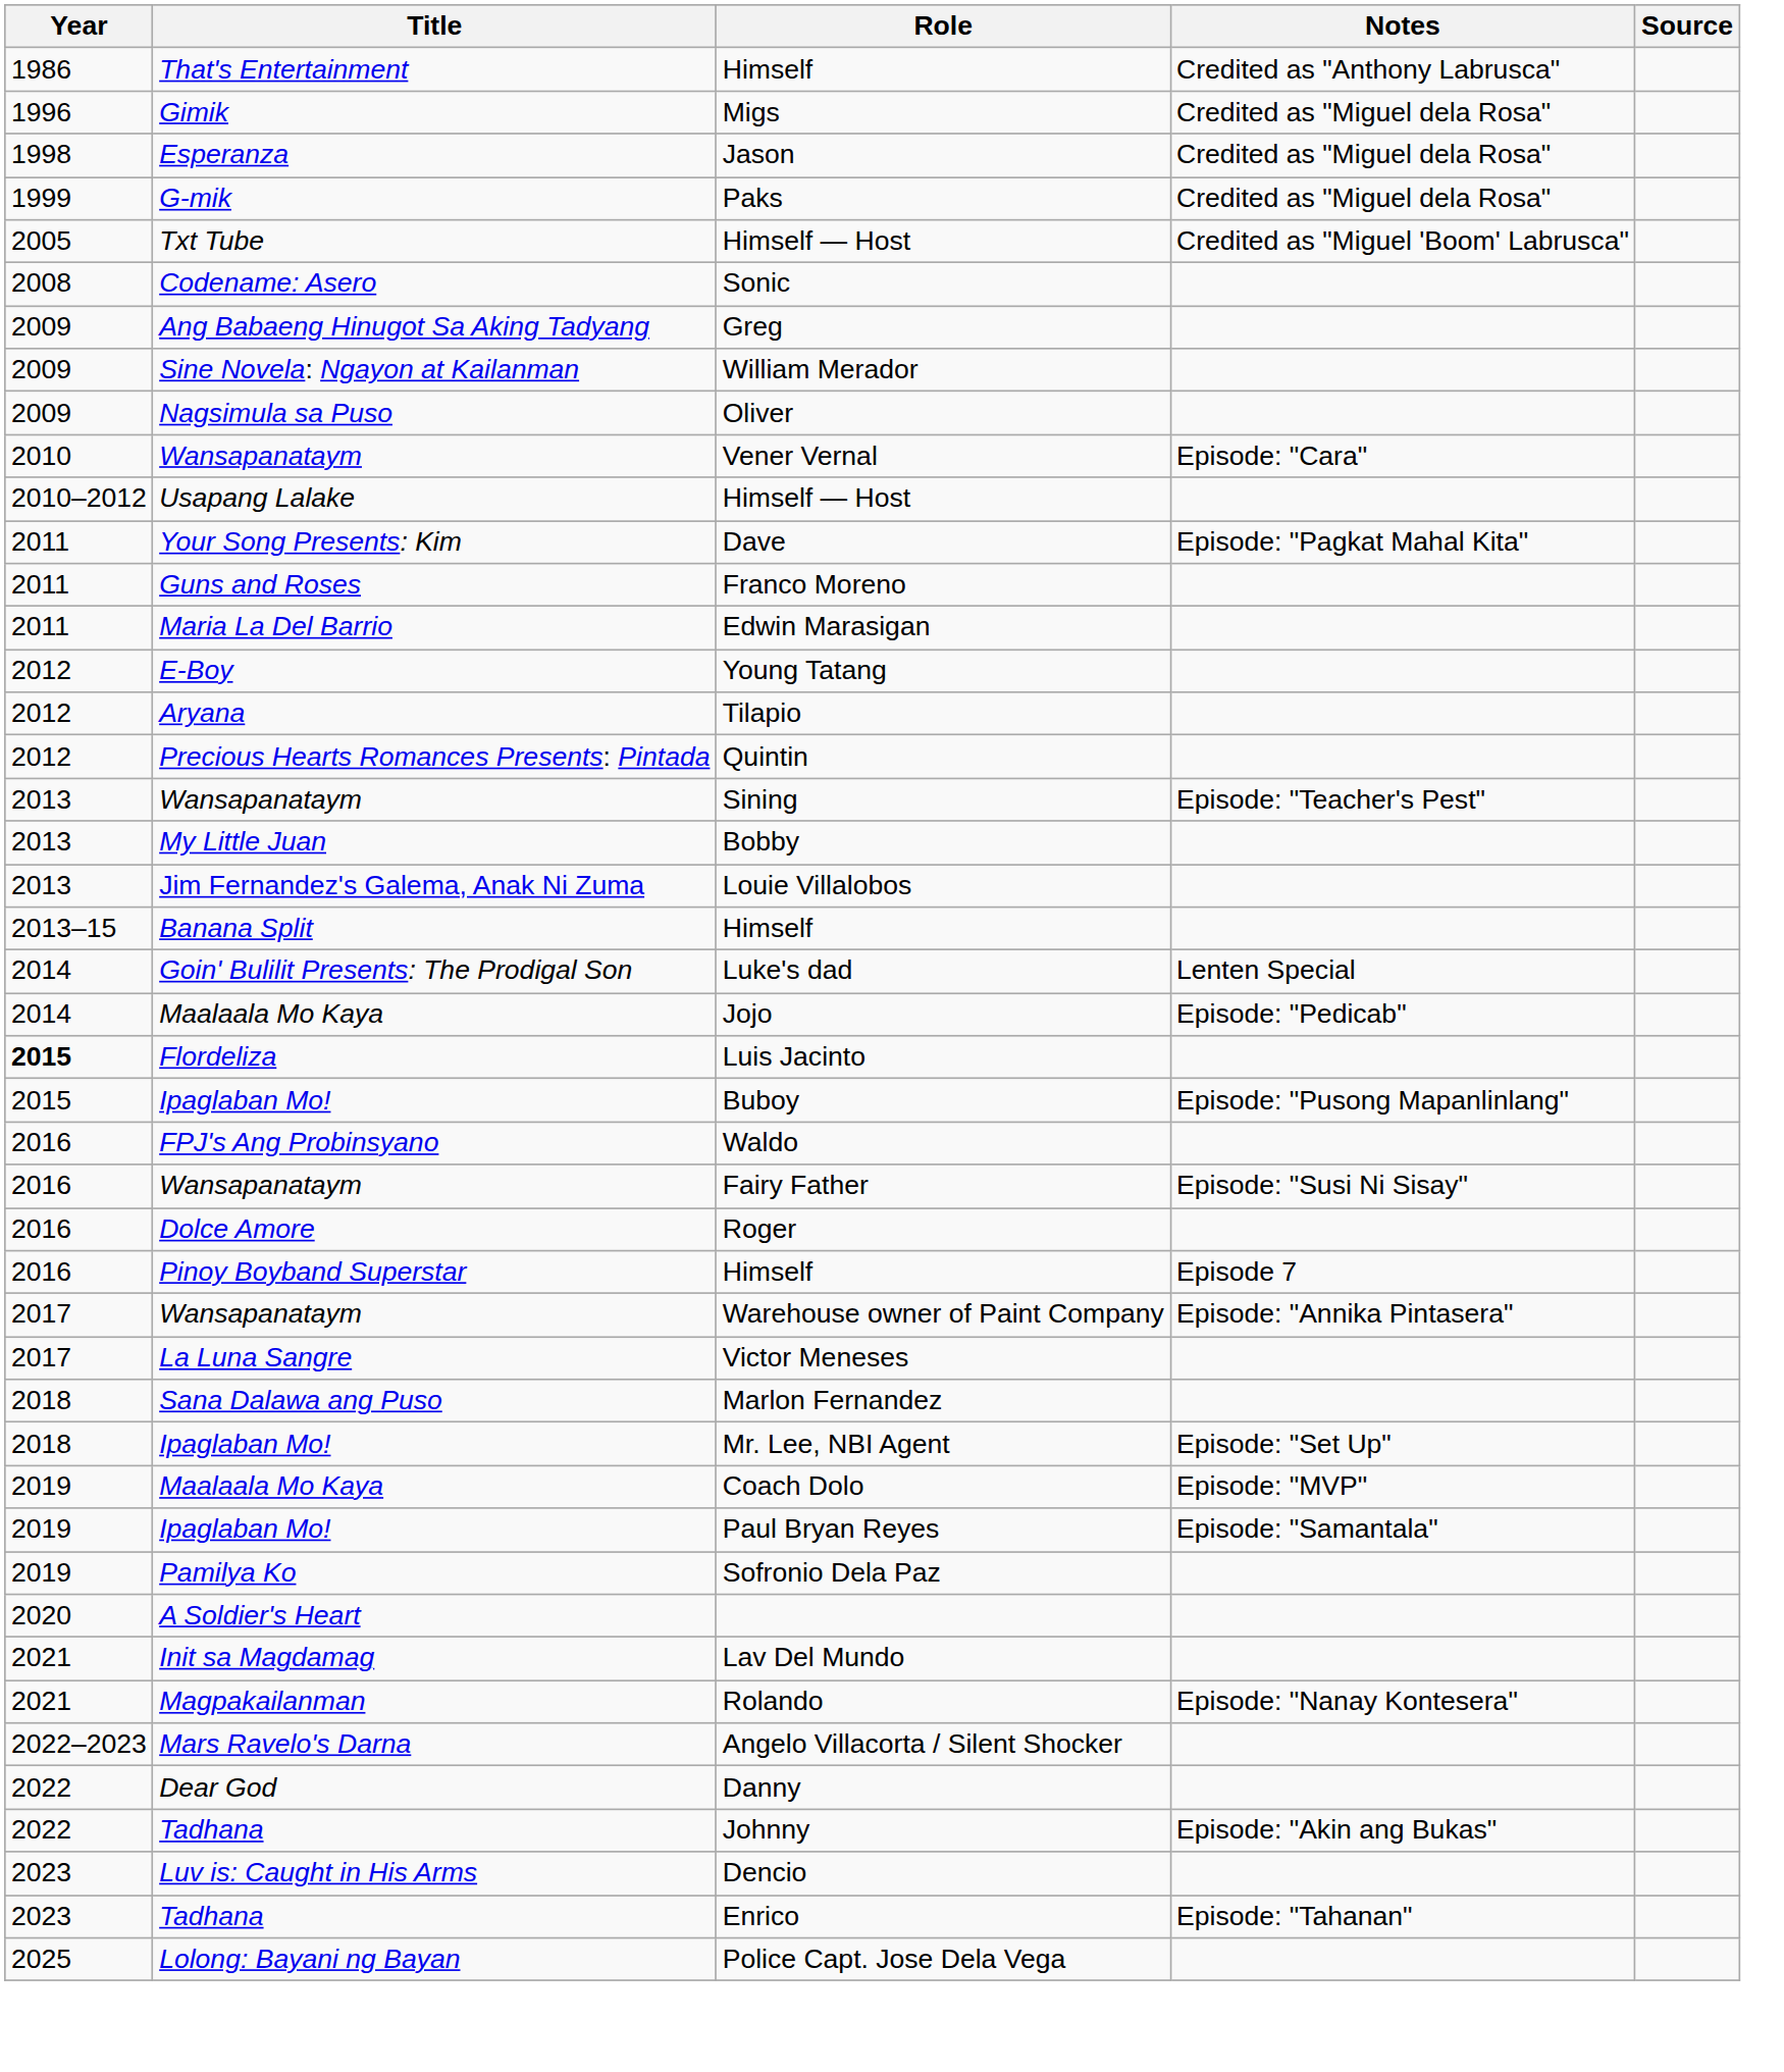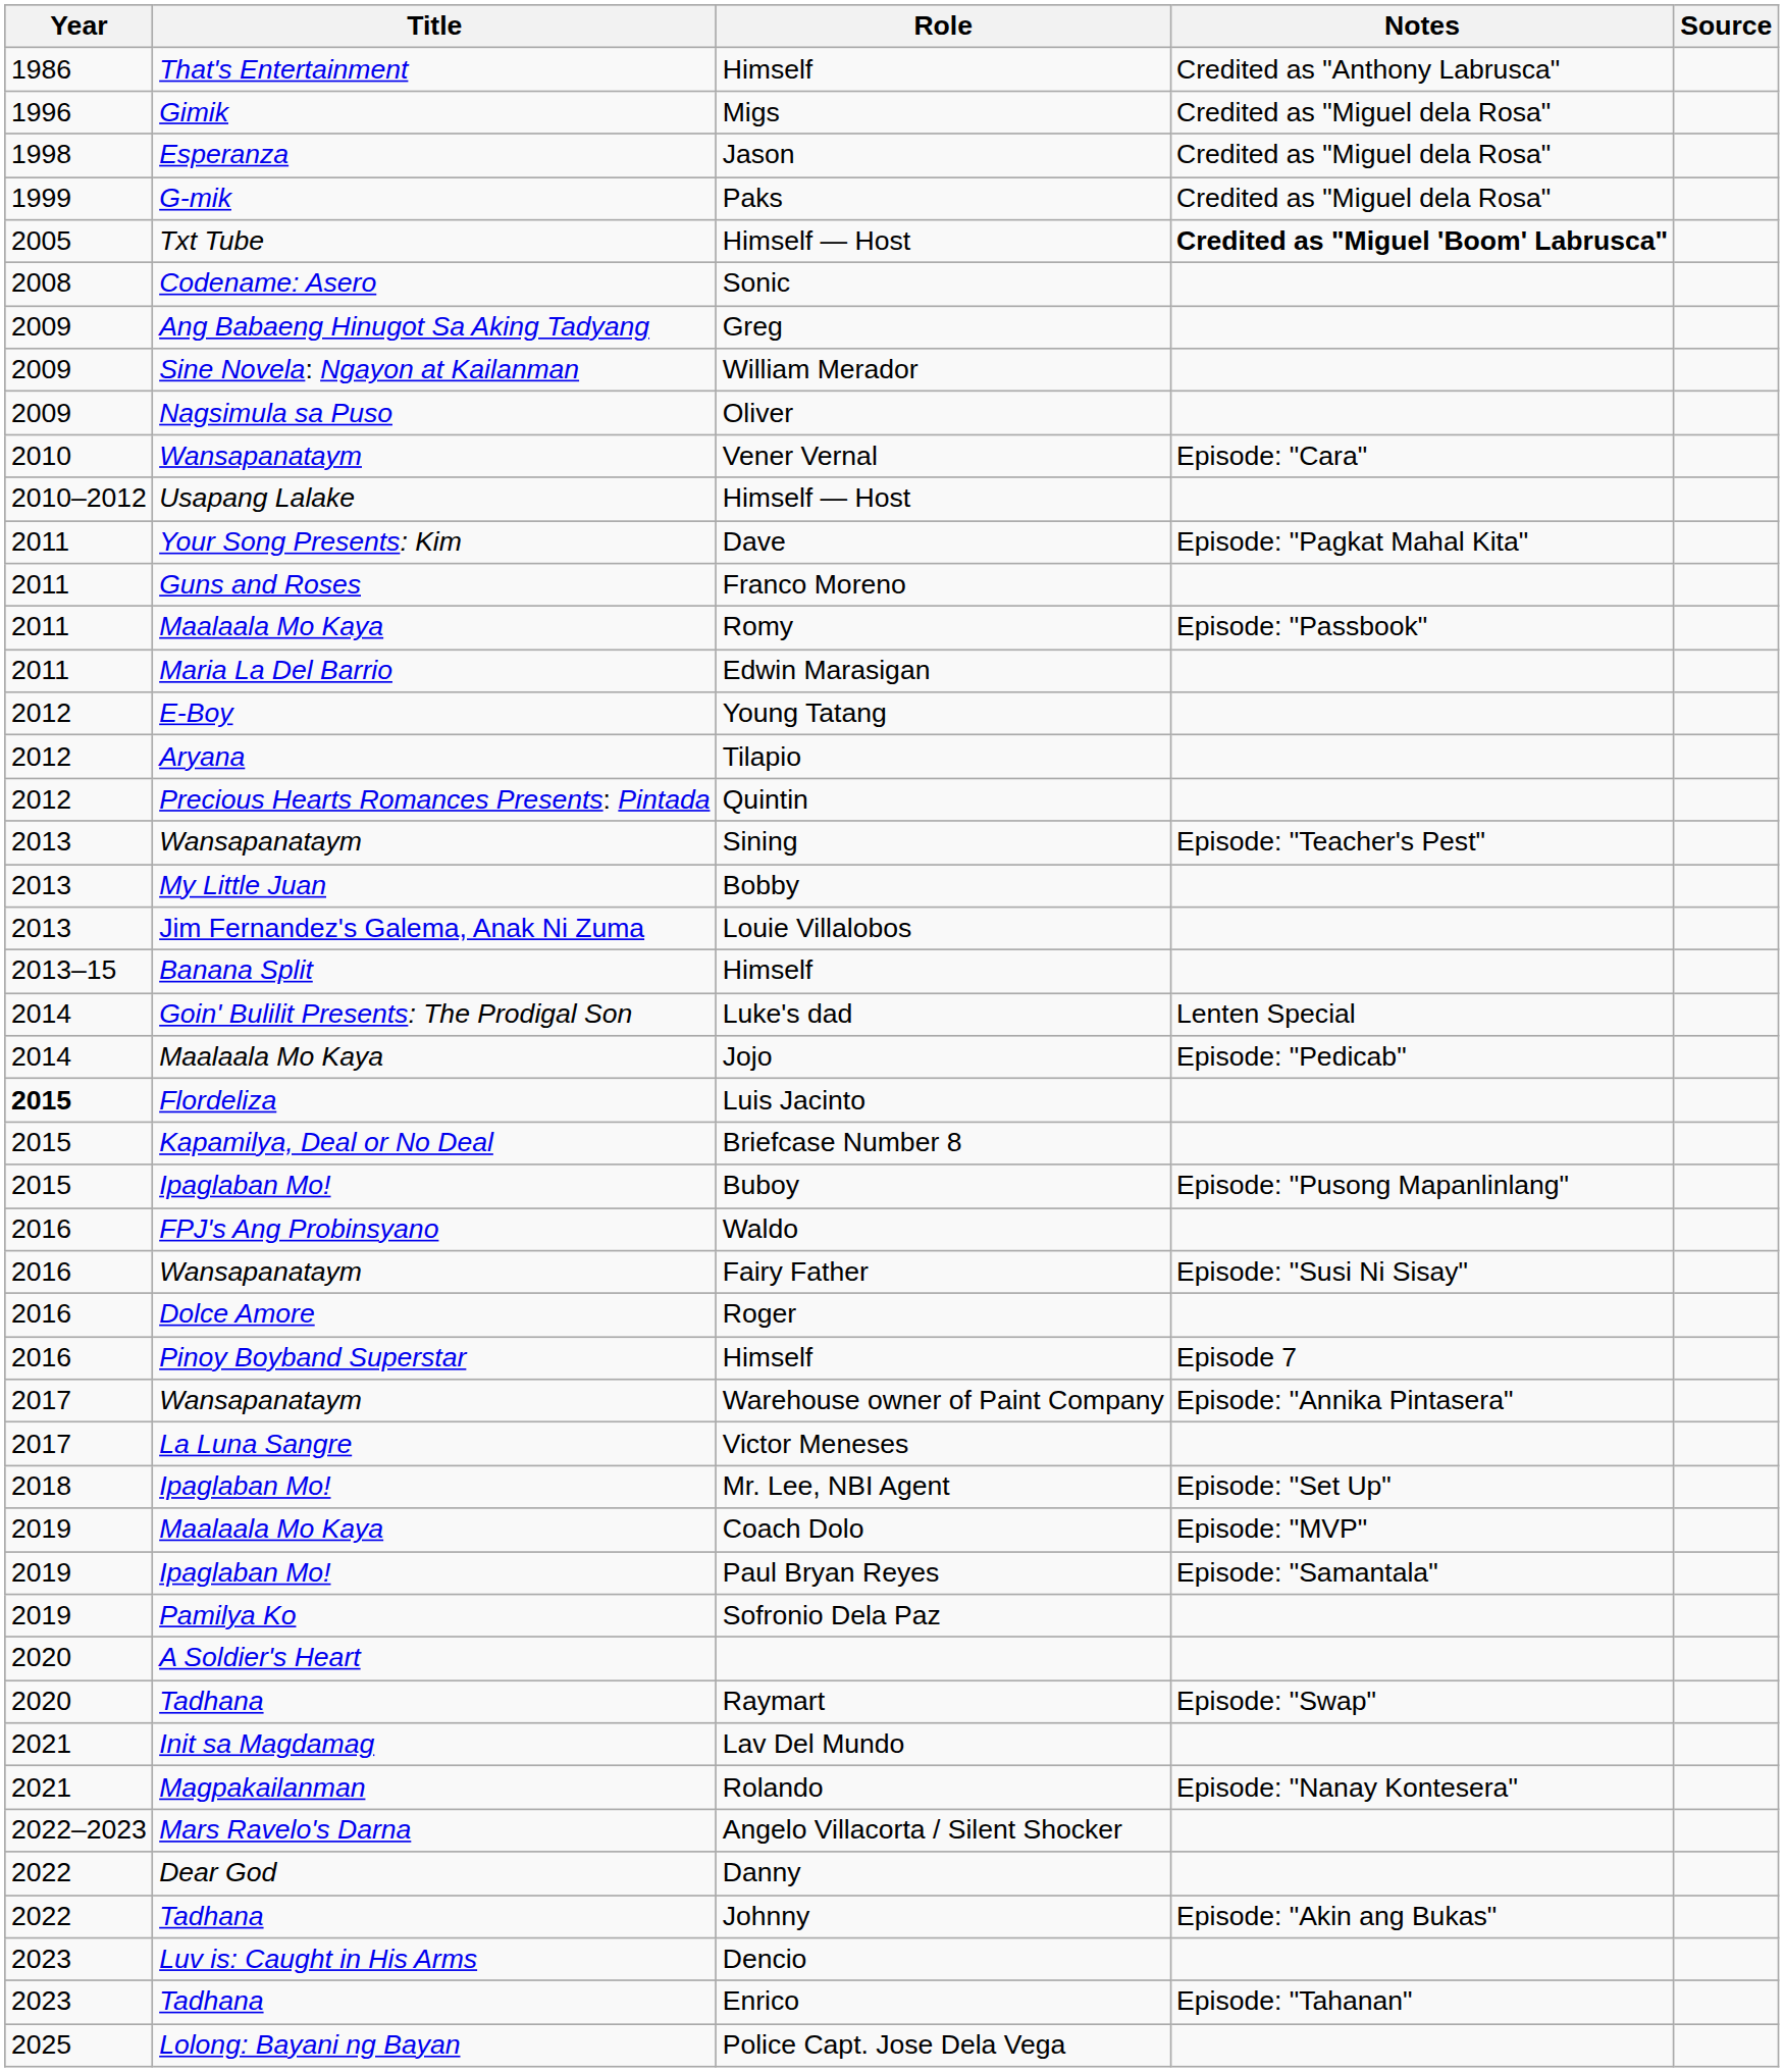 <table class="wikitable sortable" >
 <tr>
 <th>Year</th>
 <th>Title</th>
 <th>Role</th>
 <th class="unsortable">Notes </th>
 <th class="unsortable">Source </th>
 </tr>
 <tr>
 <td>1986</td>
 <td><em><a href='#'>That's Entertainment</a></em></td>
 <td>Himself</td>
 <td>Credited as "Anthony Labrusca"</td>
 <td></td>
 </tr>
 <tr>
 <td>1996</td>
 <td><em><a href='#'>Gimik</a></em></td>
 <td>Migs</td>
 <td>Credited as "Miguel dela Rosa"</td>
 <td></td>
 </tr>
 <tr>
 <td>1998</td>
 <td><em><a href='#'>Esperanza</a></em></td>
 <td>Jason</td>
 <td>Credited as "Miguel dela Rosa"</td>
 <td></td>
 </tr>
 <tr>
 <td>1999</td>
 <td><em><a href='#'>G-mik</a></em></td>
 <td>Paks</td>
 <td>Credited as "Miguel dela Rosa"</td>
 <td></td>
 </tr>
 <tr>
 <td>2005</td>
 <td><em>Txt Tube</em></td>
 <td>Himself — Host</td>
-<td>Credited as "Miguel 'Boom' Labrusca"</td>
+<td><strong>Credited as "Miguel 'Boom' Labrusca"</strong></td>
 <td></td>
 </tr>
 <tr>
 <td>2008</td>
 <td><em><a href='#'>Codename: Asero</a></em></td>
 <td>Sonic</td>
 <td></td>
 <td></td>
 </tr>
 <tr>
 <td>2009</td>
 <td><em><a href='#'>Ang Babaeng Hinugot Sa Aking Tadyang</a></em></td>
 <td>Greg</td>
 <td></td>
 <td></td>
 </tr>
 <tr>
 <td>2009</td>
 <td><em><a href='#'>Sine Novela</a></em>: <em><a href='#'>Ngayon at Kailanman</a></em></td>
 <td>William Merador</td>
 <td></td>
 <td></td>
 </tr>
 <tr>
 <td>2009</td>
 <td><em><a href='#'>Nagsimula sa Puso</a></em></td>
 <td>Oliver</td>
 <td></td>
 <td></td>
 </tr>
 <tr>
 <td>2010</td>
 <td><em><a href='#'>Wansapanataym</a></em></td>
 <td>Vener Vernal</td>
 <td>Episode: "Cara"</td>
 <td></td>
 </tr>
 <tr>
 <td>2010–2012</td>
 <td><em>Usapang Lalake</em></td>
 <td>Himself — Host</td>
 <td></td>
 <td></td>
 </tr>
 <tr>
 <td>2011</td>
 <td><em><a href='#'>Your Song Presents</a>: Kim</em></td>
 <td>Dave</td>
 <td>Episode: "Pagkat Mahal Kita"</td>
 <td></td>
 </tr>
 <tr>
 <td>2011</td>
 <td><em><a href='#'>Guns and Roses</a></em></td>
 <td>Franco Moreno</td>
 <td></td>
+<td></td>
+</tr>
+<tr>
+<td>2011</td>
+<td><em><a href='#'>Maalaala Mo Kaya</a></em></td>
+<td>Romy</td>
+<td>Episode: "Passbook"</td>
 <td></td>
 </tr>
 <tr>
 <td>2011</td>
 <td><em><a href='#'>Maria La Del Barrio</a></em></td>
 <td>Edwin Marasigan</td>
 <td></td>
 <td></td>
 </tr>
 <tr>
 <td>2012</td>
 <td><em><a href='#'>E-Boy</a></em></td>
 <td>Young Tatang</td>
 <td></td>
 <td></td>
 </tr>
 <tr>
 <td>2012</td>
 <td><em><a href='#'>Aryana</a></em></td>
 <td>Tilapio</td>
 <td></td>
 <td></td>
 </tr>
 <tr>
 <td>2012</td>
 <td><em><a href='#'>Precious Hearts Romances Presents</a></em>: <em><a href='#'>Pintada</a></em></td>
 <td>Quintin</td>
 <td></td>
 <td></td>
 </tr>
 <tr>
 <td>2013</td>
 <td><em>Wansapanataym</em></td>
 <td>Sining</td>
 <td>Episode: "Teacher's Pest"</td>
 <td></td>
 </tr>
 <tr>
 <td>2013</td>
 <td><em><a href='#'>My Little Juan</a></em></td>
 <td>Bobby</td>
 <td></td>
 <td></td>
 </tr>
 <tr>
 <td>2013</td>
 <td><a href='#'>Jim Fernandez's Galema, Anak Ni Zuma</a></td>
 <td>Louie Villalobos</td>
 <td></td>
 <td></td>
 </tr>
 <tr>
 <td>2013–15</td>
 <td><em><a href='#'>Banana Split</a></em></td>
 <td>Himself</td>
 <td></td>
 <td></td>
 </tr>
 <tr>
 <td>2014</td>
 <td><em><a href='#'>Goin' Bulilit Presents</a>: The Prodigal Son</em></td>
 <td>Luke's dad</td>
 <td>Lenten Special</td>
 <td></td>
 </tr>
 <tr>
 <td>2014</td>
 <td><em>Maalaala Mo Kaya</em></td>
 <td>Jojo</td>
 <td>Episode: "Pedicab"</td>
 <td></td>
 </tr>
 <tr>
 <td><strong>2015</strong></td>
 <td><em><a href='#'>Flordeliza</a></em></td>
 <td>Luis Jacinto</td>
 <td></td>
 <td></td>
 </tr>
 <tr>
 <td>2015</td>
+<td><em><a href='#'>Kapamilya, Deal or No Deal</a> </em></td>
+<td>Briefcase Number 8</td>
+<td></td>
+<td></td>
+</tr>
+<tr>
+<td>2015</td>
 <td><em><a href='#'>Ipaglaban Mo!</a></em></td>
 <td>Buboy</td>
 <td>Episode: "Pusong Mapanlinlang"</td>
 <td></td>
 </tr>
 <tr>
 <td>2016</td>
 <td><em><a href='#'>FPJ's Ang Probinsyano</a></em></td>
 <td>Waldo</td>
 <td></td>
 <td></td>
 </tr>
 <tr>
 <td>2016</td>
 <td><em>Wansapanataym</em></td>
 <td>Fairy Father</td>
 <td>Episode: "Susi Ni Sisay"</td>
 <td></td>
 </tr>
 <tr>
 <td>2016</td>
 <td><em><a href='#'>Dolce Amore</a></em></td>
 <td>Roger</td>
 <td></td>
 <td></td>
 </tr>
 <tr>
 <td>2016</td>
 <td><em><a href='#'>Pinoy Boyband Superstar</a></em></td>
 <td>Himself</td>
 <td>Episode 7</td>
 <td></td>
 </tr>
 <tr>
 <td>2017</td>
 <td><em>Wansapanataym</em></td>
 <td>Warehouse owner of Paint Company</td>
 <td>Episode: "Annika Pintasera"</td>
 <td></td>
 </tr>
 <tr>
 <td>2017</td>
 <td><em><a href='#'>La Luna Sangre</a></em></td>
 <td>Victor Meneses</td>
 <td></td>
 <td></td>
 </tr>
 <tr>
 <td>2018</td>
-<td><em><a href='#'>Sana Dalawa ang Puso</a></em></td>
-<td>Marlon Fernandez</td>
-<td></td>
-<td></td>
-</tr>
-<tr>
-<td>2018</td>
 <td><em><a href='#'>Ipaglaban Mo!</a></em></td>
 <td>Mr. Lee, NBI Agent</td>
 <td>Episode: "Set Up"</td>
 <td></td>
 </tr>
 <tr>
 <td>2019</td>
 <td><em><a href='#'>Maalaala Mo Kaya</a></em></td>
 <td>Coach Dolo</td>
 <td>Episode: "MVP"</td>
 <td></td>
 </tr>
 <tr>
 <td>2019</td>
 <td><em><a href='#'>Ipaglaban Mo!</a></em></td>
 <td>Paul Bryan Reyes</td>
 <td>Episode: "Samantala"</td>
 <td></td>
 </tr>
 <tr>
 <td>2019</td>
 <td><em><a href='#'>Pamilya Ko</a></em></td>
 <td>Sofronio Dela Paz</td>
 <td></td>
 <td></td>
 </tr>
 <tr>
 <td>2020</td>
 <td><em><a href='#'>A Soldier's Heart</a></em></td>
 <td></td>
 <td></td>
+<td></td>
+</tr>
+<tr>
+<td>2020</td>
+<td><em><a href='#'>Tadhana</a></em></td>
+<td>Raymart</td>
+<td>Episode: "Swap"</td>
 <td></td>
 </tr>
 <tr>
 <td>2021</td>
 <td><em><a href='#'>Init sa Magdamag</a></em></td>
 <td>Lav Del Mundo</td>
 <td></td>
 <td></td>
 </tr>
 <tr>
 <td>2021</td>
 <td><em><a href='#'>Magpakailanman</a></em></td>
 <td>Rolando</td>
 <td>Episode: "Nanay Kontesera"</td>
 <td></td>
 </tr>
 <tr>
 <td>2022–2023</td>
 <td><em><a href='#'>Mars Ravelo's Darna</a></em></td>
 <td>Angelo Villacorta / Silent Shocker</td>
 <td></td>
 <td></td>
 </tr>
 <tr>
 <td>2022</td>
 <td><em>Dear God</em></td>
 <td>Danny</td>
 <td></td>
 <td></td>
 </tr>
 <tr>
 <td>2022</td>
 <td><em><a href='#'>Tadhana</a></em></td>
 <td>Johnny</td>
 <td>Episode: "Akin ang Bukas"</td>
 <td></td>
 </tr>
 <tr>
 <td>2023</td>
 <td><em><a href='#'>Luv is: Caught in His Arms</a></em></td>
 <td>Dencio</td>
 <td></td>
 <td></td>
 </tr>
 <tr>
 <td>2023</td>
 <td><em><a href='#'>Tadhana</a></em></td>
 <td>Enrico</td>
 <td>Episode: "Tahanan"</td>
 <td></td>
 </tr>
 <tr>
 <td>2025</td>
 <td><em><a href='#'>Lolong: Bayani ng Bayan</a></em></td>
 <td>Police Capt. Jose Dela Vega</td>
 <td></td>
 <td></td>
 </tr>
 </table>
